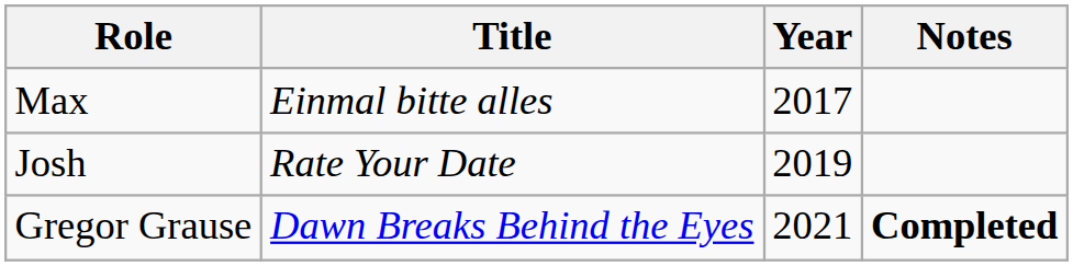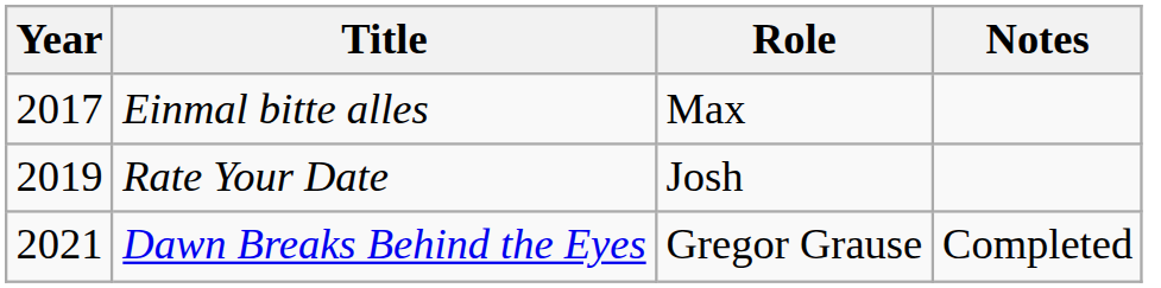 <table class="wikitable">
 <tr>
+<th>Year</th>
+<th>Title</th>
 <th>Role</th>
-<th>Title</th>
-<th>Year</th>
 <th>Notes</th>
 </tr>
 <tr>
+<td>2017</td>
+<td><em>Einmal bitte alles</em></td>
 <td>Max</td>
-<td><em>Einmal bitte alles</em></td>
-<td>2017</td>
 <td></td>
 </tr>
 <tr>
+<td>2019</td>
+<td><em>Rate Your Date</em></td>
 <td>Josh</td>
-<td><em>Rate Your Date</em></td>
-<td>2019</td>
 <td></td>
 </tr>
 <tr>
+<td>2021</td>
+<td><em><a href='#'>Dawn Breaks Behind the Eyes</a></em></td>
 <td>Gregor Grause</td>
-<td><em><a href='#'>Dawn Breaks Behind the Eyes</a></em></td>
-<td>2021</td>
-<td><strong>Completed</strong></td>
+<td>Completed</td>
 </tr>
 </table>
